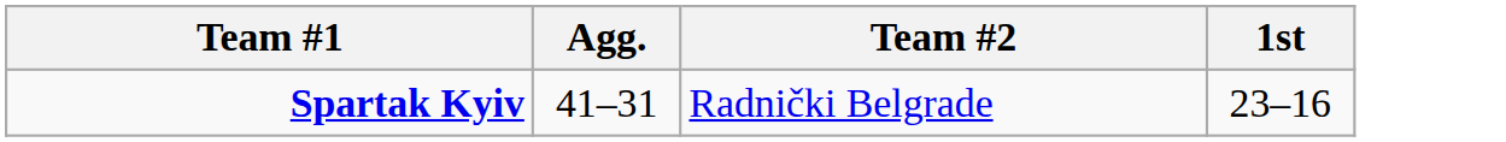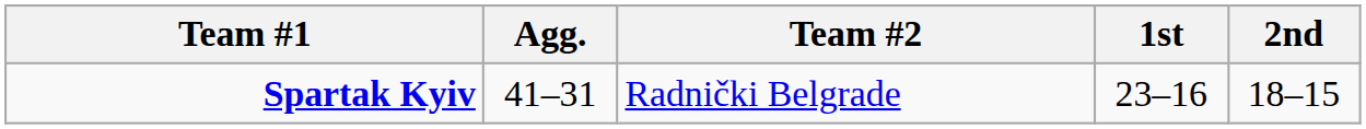 <table class=wikitable style="text-align:center">
 <tr>
 <th width=200>Team #1</th>
 <th width=50>Agg.</th>
 <th width=200>Team #2</th>
 <th width=50>1st</th>
+<th width=50>2nd</th>
 </tr>
 <tr>
 <td align=right><strong><a href='#'>Spartak Kyiv</a></strong> </td>
 <td>41–31</td>
 <td align=left> <a href='#'>Radnički Belgrade</a></td>
 <td align=center>23–16</td>
+<td align=center>18–15</td>
 </tr>
 </table>
